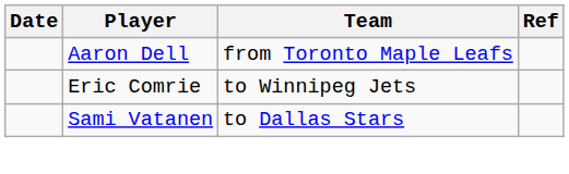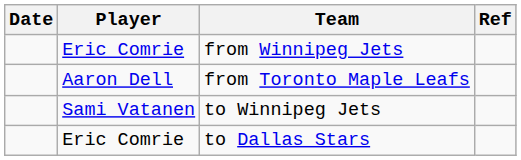 <table class="wikitable">
 <tr>
 <th>Date</th>
 <th>Player</th>
 <th>Team</th>
 <th>Ref</th>
 </tr>
 <tr>
 <td></td>
+<td><a href='#'>Eric Comrie</a></td>
+<td>from <a href='#'>Winnipeg Jets</a></td>
+<td></td>
+</tr>
+<tr>
+<td></td>
 <td><a href='#'>Aaron Dell</a></td>
 <td>from <a href='#'>Toronto Maple Leafs</a></td>
 <td></td>
 </tr>
 <tr>
 <td></td>
-<td>Eric Comrie</td>
+<td><a href='#'>Sami Vatanen</a></td>
 <td>to Winnipeg Jets</td>
 <td></td>
 </tr>
 <tr>
 <td></td>
-<td><a href='#'>Sami Vatanen</a></td>
+<td>Eric Comrie</td>
 <td>to <a href='#'>Dallas Stars</a></td>
 <td></td>
 </tr>
 </table>
